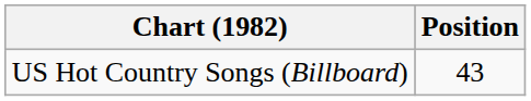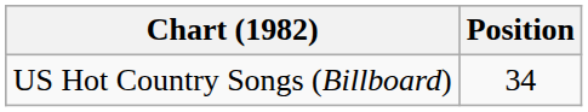 <table class="wikitable">
 <tr>
 <th>Chart (1982)</th>
 <th>Position</th>
 </tr>
 <tr>
 <td>US Hot Country Songs (<em>Billboard</em>)</td>
-<td align="center">43</td>
+<td align="center">34</td>
 </tr>
 </table>
